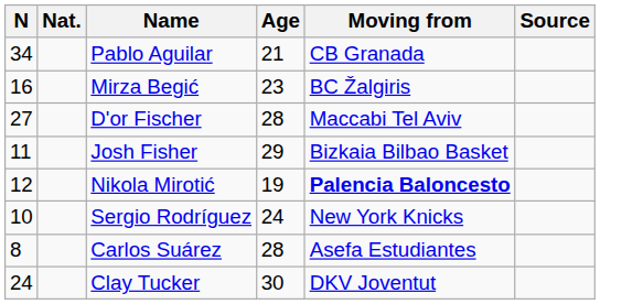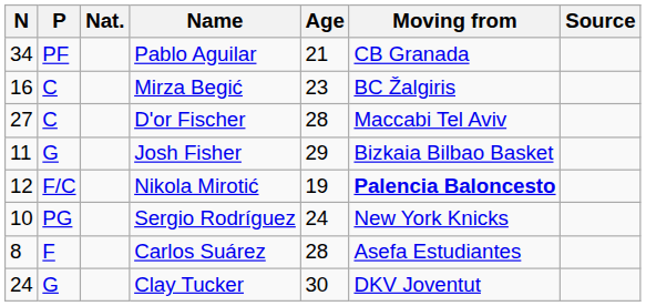 <table class="wikitable">
 <tr>
 <th>N</th>
+<th>P</th>
 <th>Nat.</th>
 <th>Name</th>
 <th>Age</th>
 <th>Moving from</th>
 <th>Source</th>
 </tr>
 <tr>
 <td>34</td>
+<td><a href='#'>PF</a></td>
 <td></td>
 <td><a href='#'>Pablo Aguilar</a></td>
 <td>21</td>
 <td><a href='#'>CB Granada</a></td>
 <td><small></small></td>
 </tr>
 <tr>
 <td>16</td>
+<td><a href='#'>C</a></td>
 <td></td>
 <td><a href='#'>Mirza Begić</a></td>
 <td>23</td>
 <td> <a href='#'>BC Žalgiris</a></td>
 <td><small></small></td>
 </tr>
 <tr>
 <td>27</td>
+<td><a href='#'>C</a></td>
 <td></td>
 <td><a href='#'>D'or Fischer</a></td>
 <td>28</td>
 <td> <a href='#'>Maccabi Tel Aviv</a></td>
 <td><small></small></td>
 </tr>
 <tr>
 <td>11</td>
+<td><a href='#'>G</a></td>
 <td></td>
 <td><a href='#'>Josh Fisher</a></td>
 <td>29</td>
 <td><a href='#'>Bizkaia Bilbao Basket</a></td>
 <td><small></small></td>
 </tr>
 <tr>
 <td>12</td>
+<td><a href='#'>F/C</a></td>
 <td></td>
 <td><a href='#'>Nikola Mirotić</a></td>
 <td>19</td>
 <td><strong><a href='#'>Palencia Baloncesto</a></strong></td>
 <td><small></small></td>
 </tr>
 <tr>
 <td>10</td>
+<td><a href='#'>PG</a></td>
 <td></td>
 <td><a href='#'>Sergio Rodríguez</a></td>
 <td>24</td>
 <td> <a href='#'>New York Knicks</a></td>
 <td><small></small></td>
 </tr>
 <tr>
 <td>8</td>
+<td><a href='#'>F</a></td>
 <td></td>
 <td><a href='#'>Carlos Suárez</a></td>
 <td>28</td>
 <td><a href='#'>Asefa Estudiantes</a></td>
 <td><small></small></td>
 </tr>
 <tr>
 <td>24</td>
+<td><a href='#'>G</a></td>
 <td></td>
 <td><a href='#'>Clay Tucker</a></td>
 <td>30</td>
 <td><a href='#'>DKV Joventut</a></td>
 <td><small></small></td>
 </tr>
 </table>
